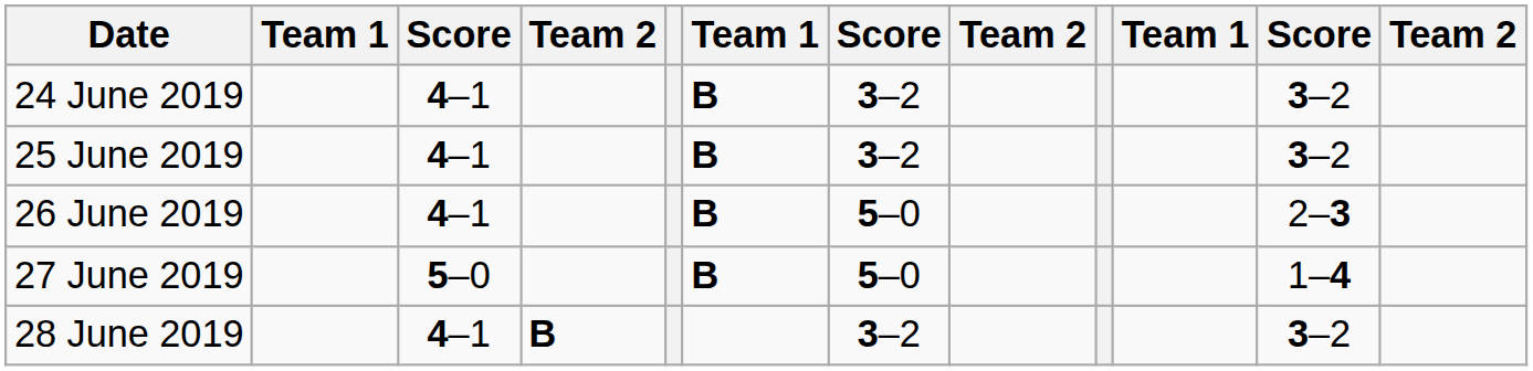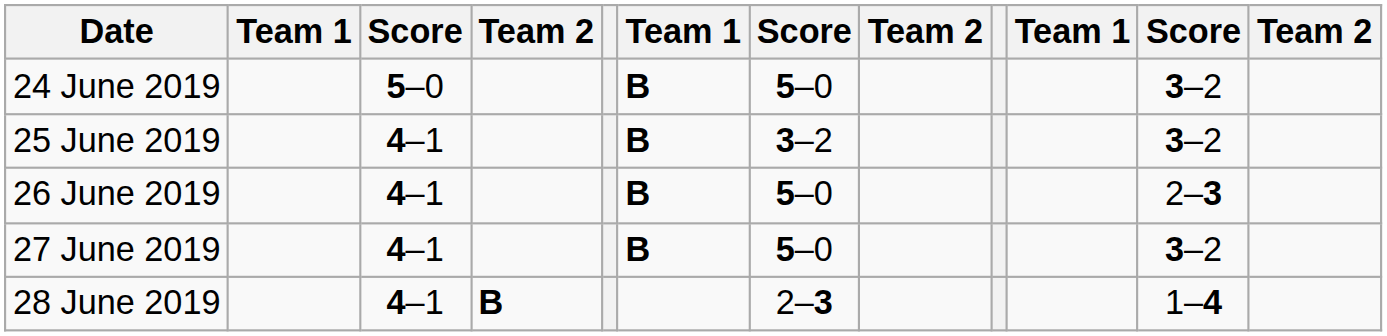 <table class="wikitable">
 <tr>
 <th>Date</th>
 <th>Team 1</th>
 <th>Score</th>
 <th>Team 2</th>
 <th></th>
 <th>Team 1</th>
 <th>Score</th>
 <th>Team 2</th>
 <th></th>
 <th>Team 1</th>
 <th>Score</th>
 <th>Team 2</th>
 </tr>
 <tr>
 <td>24 June 2019</td>
 <td><strong></strong></td>
-<td align="center"><strong>4</strong>–1</td>
+<td align="center"><strong>5</strong>–0</td>
 <td></td>
 <th></th>
 <td><strong> B</strong></td>
-<td align="center"><strong>3</strong>–2</td>
+<td align="center"><strong>5</strong>–0</td>
 <td></td>
 <th></th>
 <td><strong></strong></td>
 <td align="center"><strong>3</strong>–2</td>
 <td></td>
 </tr>
 <tr>
 <td>25 June 2019</td>
 <td><strong></strong></td>
 <td align="center"><strong>4</strong>–1</td>
 <td></td>
 <th></th>
 <td><strong> B</strong></td>
 <td align="center"><strong>3</strong>–2</td>
 <td></td>
 <th></th>
 <td><strong></strong></td>
 <td align="center"><strong>3</strong>–2</td>
 <td></td>
 </tr>
 <tr>
 <td>26 June 2019</td>
 <td><strong></strong></td>
 <td align="center"><strong>4</strong>–1</td>
 <td></td>
 <th></th>
 <td><strong> B</strong></td>
 <td align="center"><strong>5</strong>–0</td>
 <td></td>
 <th></th>
 <td></td>
 <td align="center">2–<strong>3</strong></td>
 <td><strong></strong></td>
 </tr>
 <tr>
 <td>27 June 2019</td>
 <td><strong></strong></td>
-<td align="center"><strong>5</strong>–0</td>
+<td align="center"><strong>4</strong>–1</td>
 <td></td>
 <th></th>
 <td><strong> B</strong></td>
 <td align="center"><strong>5</strong>–0</td>
 <td></td>
 <th></th>
 <td><strong></strong></td>
-<td align="center">1–<strong>4</strong></td>
+<td align="center"><strong>3</strong>–2</td>
 <td></td>
 </tr>
 <tr>
 <td>28 June 2019</td>
 <td><strong></strong></td>
 <td align="center"><strong>4</strong>–1</td>
 <td><strong> B</strong></td>
 <th></th>
 <td></td>
-<td align="center"><strong>3</strong>–2</td>
+<td align="center">2–<strong>3</strong></td>
 <td><strong></strong></td>
 <th></th>
 <td></td>
-<td align="center"><strong>3</strong>–2</td>
+<td align="center">1–<strong>4</strong></td>
 <td><strong></strong></td>
 </tr>
 </table>
